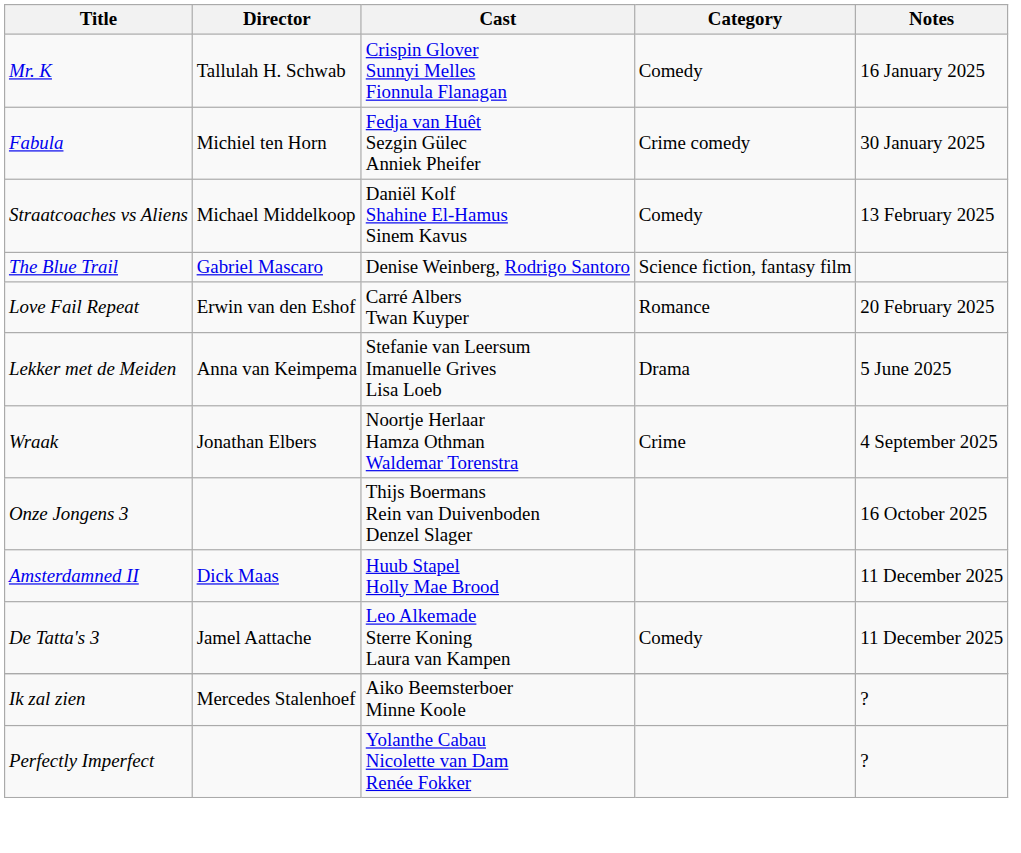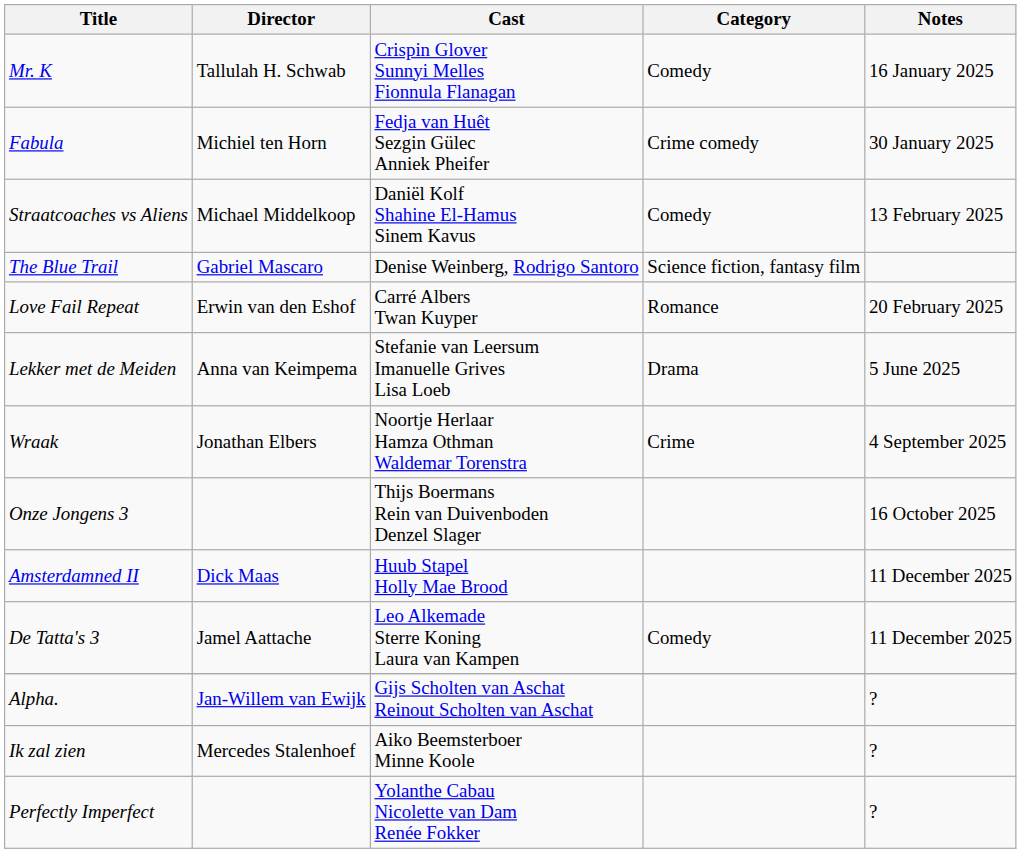 <table class="wikitable">
 <tr>
 <th>Title</th>
 <th>Director</th>
 <th>Cast</th>
 <th>Category</th>
 <th>Notes</th>
 </tr>
 <tr>
 <td><em><a href='#'>Mr. K</a></em></td>
 <td>Tallulah H. Schwab</td>
 <td><a href='#'>Crispin Glover</a><br><a href='#'>Sunnyi Melles</a><br><a href='#'>Fionnula Flanagan</a></td>
 <td>Comedy</td>
 <td>16 January 2025</td>
 </tr>
 <tr>
 <td><em><a href='#'>Fabula</a></em></td>
 <td>Michiel ten Horn</td>
 <td><a href='#'>Fedja van Huêt</a><br>Sezgin Gülec<br>Anniek Pheifer</td>
 <td>Crime comedy</td>
 <td>30 January 2025</td>
 </tr>
 <tr>
 <td><em>Straatcoaches vs Aliens</em></td>
 <td>Michael Middelkoop</td>
 <td>Daniël Kolf<br><a href='#'>Shahine El-Hamus</a><br>Sinem Kavus</td>
 <td>Comedy</td>
 <td>13 February 2025</td>
 </tr>
 <tr>
 <td><em><a href='#'>The Blue Trail</a></em></td>
 <td><a href='#'>Gabriel Mascaro</a></td>
 <td>Denise Weinberg, <a href='#'>Rodrigo Santoro</a></td>
 <td>Science fiction, fantasy film</td>
 <td></td>
 </tr>
 <tr>
 <td><em>Love Fail Repeat</em></td>
 <td>Erwin van den Eshof</td>
 <td>Carré Albers<br>Twan Kuyper</td>
 <td>Romance</td>
 <td>20 February 2025</td>
 </tr>
 <tr>
 <td><em>Lekker met de Meiden</em></td>
 <td>Anna van Keimpema</td>
 <td>Stefanie van Leersum<br>Imanuelle Grives<br>Lisa Loeb</td>
 <td>Drama</td>
 <td>5 June 2025</td>
 </tr>
 <tr>
 <td><em>Wraak</em></td>
 <td>Jonathan Elbers</td>
 <td>Noortje Herlaar<br>Hamza Othman<br><a href='#'>Waldemar Torenstra</a></td>
 <td>Crime</td>
 <td>4 September 2025</td>
 </tr>
 <tr>
 <td><em>Onze Jongens 3</em></td>
 <td></td>
 <td>Thijs Boermans<br>Rein van Duivenboden<br>Denzel Slager</td>
 <td></td>
 <td>16 October 2025</td>
 </tr>
 <tr>
 <td><em><a href='#'>Amsterdamned II</a></em></td>
 <td><a href='#'>Dick Maas</a></td>
 <td><a href='#'>Huub Stapel</a><br><a href='#'>Holly Mae Brood</a></td>
 <td></td>
 <td>11 December 2025</td>
 </tr>
 <tr>
 <td><em>De Tatta's 3</em></td>
 <td>Jamel Aattache</td>
 <td><a href='#'>Leo Alkemade</a><br>Sterre Koning<br>Laura van Kampen</td>
 <td>Comedy</td>
 <td>11 December 2025</td>
 </tr>
 <tr>
 </tr>
 <tr>
+<td><em>Alpha.</em></td>
+<td><a href='#'>Jan-Willem van Ewijk</a></td>
+<td><a href='#'>Gijs Scholten van Aschat</a><br><a href='#'>Reinout Scholten van Aschat</a></td>
+<td></td>
+<td>?</td>
+</tr>
+<tr>
 <td><em>Ik zal zien</em></td>
 <td>Mercedes Stalenhoef</td>
 <td>Aiko Beemsterboer<br>Minne Koole</td>
 <td></td>
 <td>?</td>
 </tr>
 <tr>
 <td><em>Perfectly Imperfect</em></td>
 <td></td>
 <td><a href='#'>Yolanthe Cabau</a><br><a href='#'>Nicolette van Dam</a><br><a href='#'>Renée Fokker</a></td>
 <td></td>
 <td>?</td>
 </tr>
 </table>
